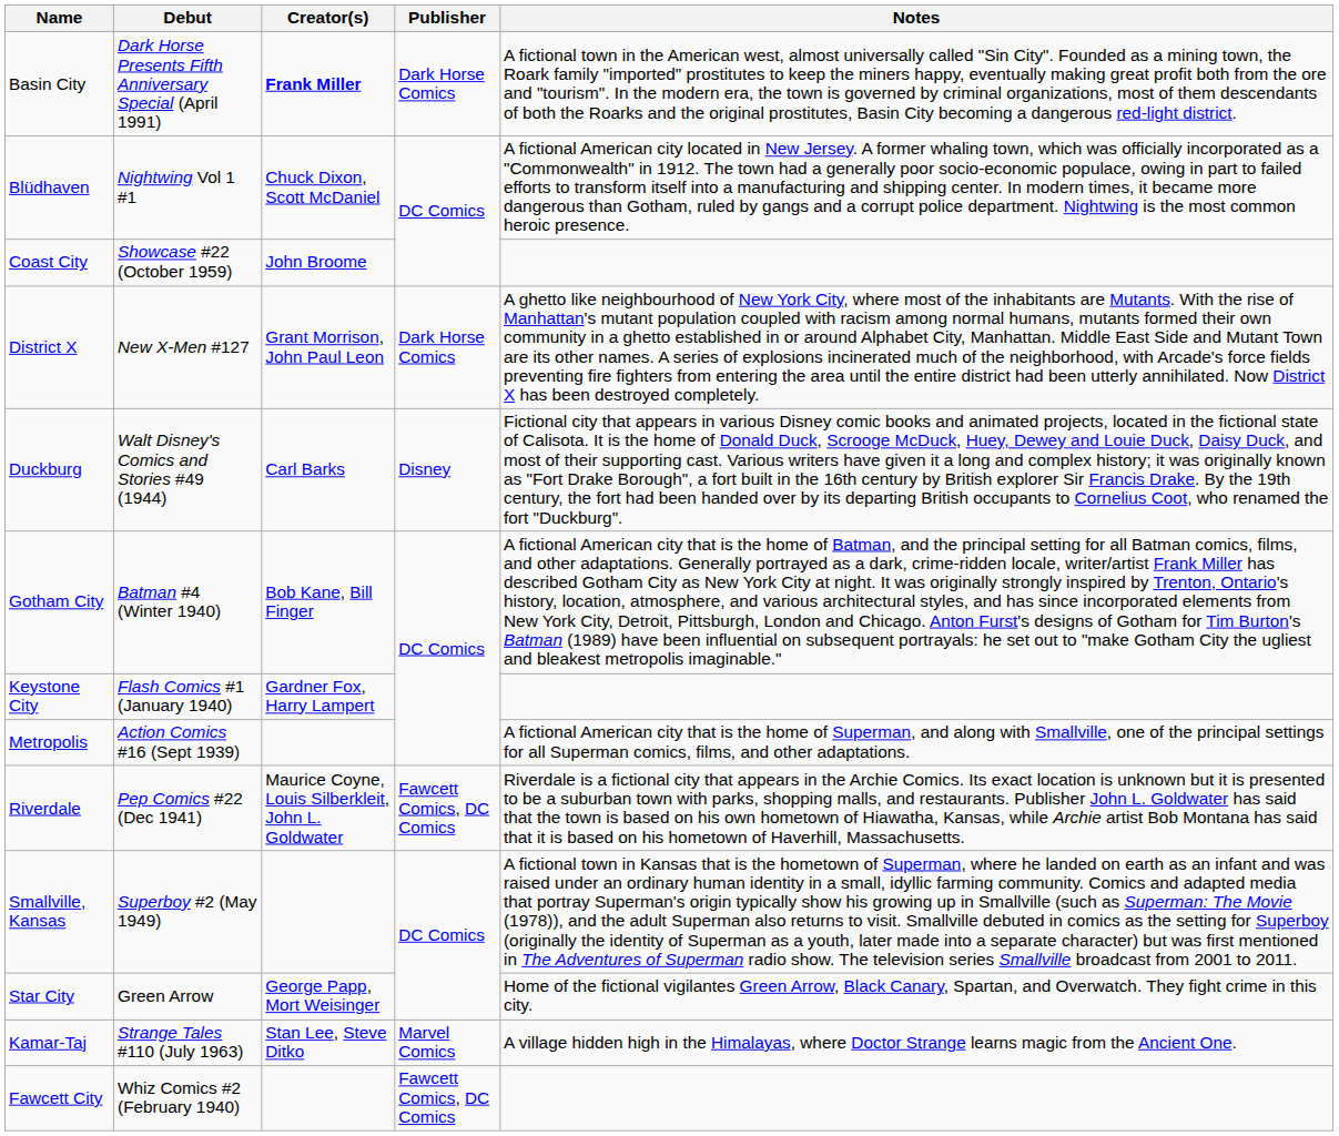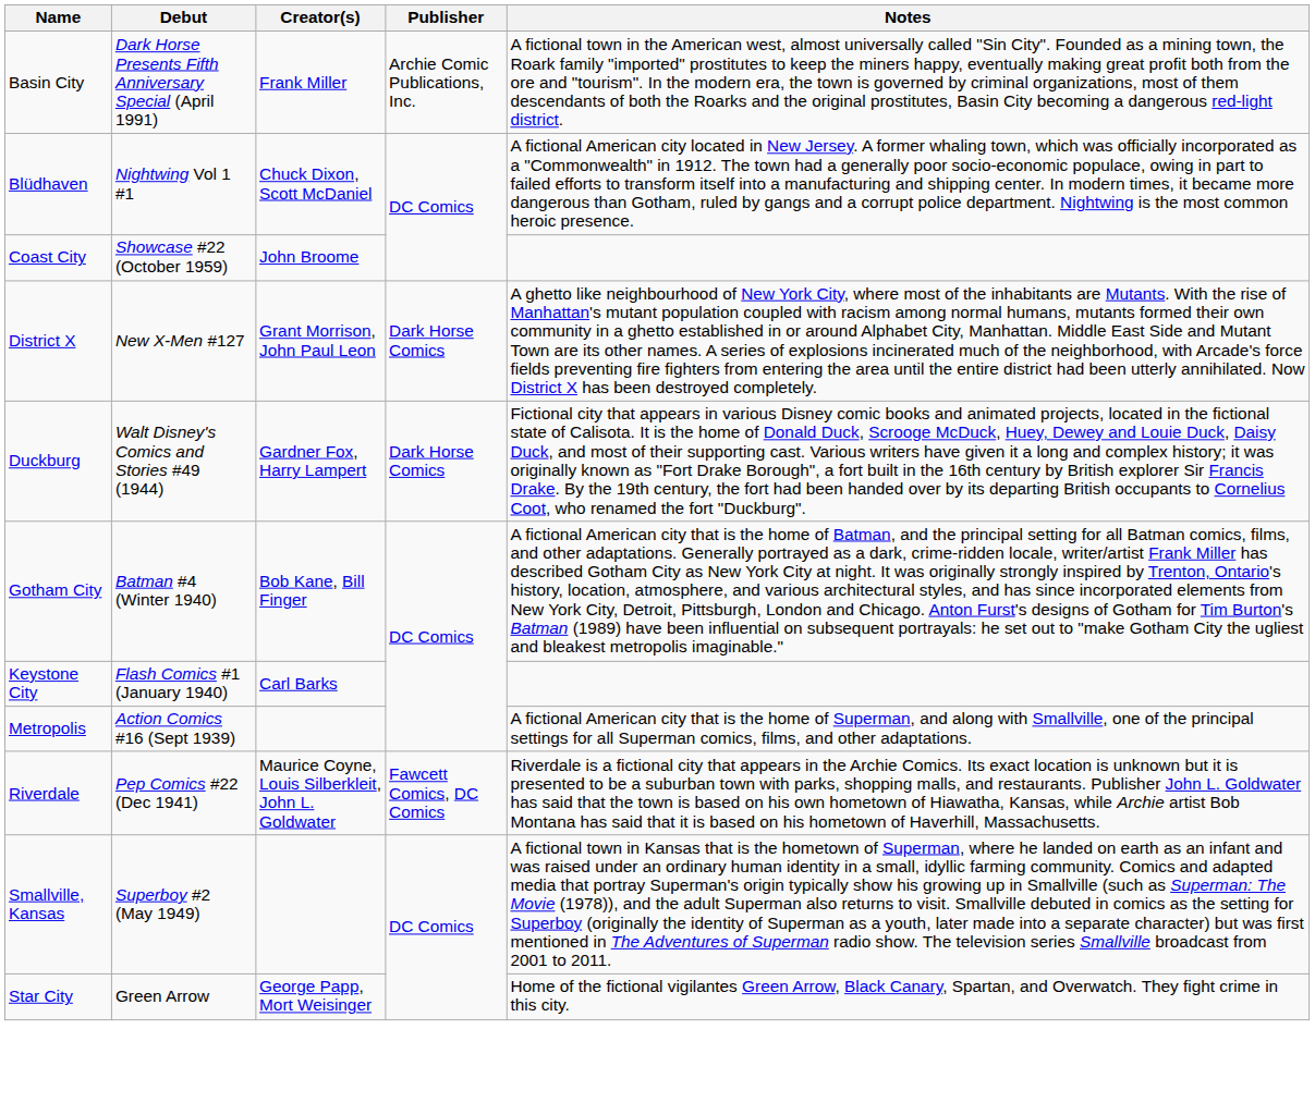 <table class="wikitable sortable">
 <tr>
 <th>Name</th>
 <th>Debut</th>
 <th>Creator(s)</th>
 <th>Publisher</th>
 <th class=unsortable>Notes</th>
 </tr>
 <tr>
 <td>Basin City</td>
 <td><em><a href='#'>Dark Horse Presents Fifth Anniversary Special</a></em> (April 1991)</td>
-<td><strong><a href='#'>Frank Miller</a></strong></td>
-<td><a href='#'>Dark Horse Comics</a></td>
+<td><a href='#'>Frank Miller</a></td>
+<td>Archie Comic Publications, Inc.</td>
 <td>A fictional town in the American west, almost universally called "Sin City". Founded as a mining town, the Roark family "imported" prostitutes to keep the miners happy, eventually making great profit both from the ore and "tourism". In the modern era, the town is governed by criminal organizations, most of them descendants of both the Roarks and the original prostitutes, Basin City becoming a dangerous <a href='#'>red-light district</a>.</td>
 </tr>
 <tr>
 <td><a href='#'>Blüdhaven</a></td>
 <td><em><a href='#'>Nightwing</a></em> Vol 1 #1</td>
 <td><a href='#'>Chuck Dixon</a>, <a href='#'>Scott McDaniel</a></td>
 <td rowspan="2"><a href='#'>DC Comics</a></td>
 <td>A fictional American city located in <a href='#'>New Jersey</a>. A former whaling town, which was officially incorporated as a "Commonwealth" in 1912. The town had a generally poor socio-economic populace, owing in part to failed efforts to transform itself into a manufacturing and shipping center. In modern times, it became more dangerous than Gotham, ruled by gangs and a corrupt police department. <a href='#'>Nightwing</a> is the most common heroic presence.</td>
 </tr>
 <tr>
 <td><a href='#'>Coast City</a></td>
 <td><em><a href='#'>Showcase</a></em> #22 (October 1959)</td>
 <td><a href='#'>John Broome</a></td>
 <td></td>
 </tr>
 <tr>
 <td><a href='#'>District X</a></td>
 <td><em>New X-Men</em> #127</td>
 <td><a href='#'>Grant Morrison</a>, <a href='#'>John Paul Leon</a></td>
 <td><a href='#'>Dark Horse Comics</a></td>
 <td>A ghetto like neighbourhood of <a href='#'>New York City</a>, where most of the inhabitants are <a href='#'>Mutants</a>. With the rise of <a href='#'>Manhattan</a>'s mutant population coupled with racism among normal humans, mutants formed their own community in a ghetto established in or around Alphabet City, Manhattan. Middle East Side and Mutant Town are its other names. A series of explosions incinerated much of the neighborhood, with Arcade's force fields preventing fire fighters from entering the area until the entire district had been utterly annihilated. Now <a href='#'>District X</a> has been destroyed completely.</td>
 </tr>
 <tr>
 <td><a href='#'>Duckburg</a></td>
 <td><em>Walt Disney's Comics and Stories</em> #49 (1944)</td>
-<td><a href='#'>Carl Barks</a></td>
-<td><a href='#'>Disney</a></td>
+<td><a href='#'>Gardner Fox</a>, <a href='#'>Harry Lampert</a></td>
+<td><a href='#'>Dark Horse Comics</a></td>
 <td>Fictional city that appears in various Disney comic books and animated projects, located in the fictional state of Calisota. It is the home of <a href='#'>Donald Duck</a>, <a href='#'>Scrooge McDuck</a>, <a href='#'>Huey, Dewey and Louie Duck</a>, <a href='#'>Daisy Duck</a>, and most of their supporting cast. Various writers have given it a long and complex history; it was originally known as "Fort Drake Borough", a fort built in the 16th century by British explorer Sir <a href='#'>Francis Drake</a>. By the 19th century, the fort had been handed over by its departing British occupants to <a href='#'>Cornelius Coot</a>, who renamed the fort "Duckburg".</td>
 </tr>
 <tr>
 <td nowrap><a href='#'>Gotham City</a></td>
 <td><em><a href='#'>Batman</a></em> #4 (Winter 1940)</td>
 <td><a href='#'>Bob Kane</a>, <a href='#'>Bill Finger</a></td>
 <td rowspan="3"><a href='#'>DC Comics</a></td>
 <td>A fictional American city that is the home of <a href='#'>Batman</a>, and the principal setting for all Batman comics, films, and other adaptations. Generally portrayed as a dark, crime-ridden locale, writer/artist <a href='#'>Frank Miller</a> has described Gotham City as New York City at night. It was originally strongly inspired by <a href='#'>Trenton, Ontario</a>'s history, location, atmosphere, and various architectural styles, and has since incorporated elements from New York City, Detroit, Pittsburgh, London and Chicago. <a href='#'>Anton Furst</a>'s designs of Gotham for <a href='#'>Tim Burton</a>'s <em><a href='#'>Batman</a></em> (1989) have been influential on subsequent portrayals: he set out to "make Gotham City the ugliest and bleakest metropolis imaginable."</td>
 </tr>
 <tr>
 <td><a href='#'>Keystone City</a></td>
 <td><em><a href='#'>Flash Comics</a></em> #1 (January 1940)</td>
-<td><a href='#'>Gardner Fox</a>, <a href='#'>Harry Lampert</a></td>
+<td><a href='#'>Carl Barks</a></td>
 <td></td>
 </tr>
 <tr>
 <td><a href='#'>Metropolis</a></td>
 <td><em><a href='#'>Action Comics</a></em> #16 (Sept 1939)</td>
 <td></td>
 <td>A fictional American city that is the home of <a href='#'>Superman</a>, and along with <a href='#'>Smallville</a>, one of the principal settings for all Superman comics, films, and other adaptations.</td>
 </tr>
 <tr>
 <td><a href='#'>Riverdale</a></td>
 <td><em><a href='#'>Pep Comics</a></em> #22 (Dec 1941)</td>
 <td>Maurice Coyne, <a href='#'>Louis Silberkleit</a>, <a href='#'>John L. Goldwater</a></td>
 <td><a href='#'>Fawcett Comics</a>, <a href='#'>DC Comics</a></td>
 <td>Riverdale is a fictional city that appears in the Archie Comics. Its exact location is unknown but it is presented to be a suburban town with parks, shopping malls, and restaurants. Publisher <a href='#'>John L. Goldwater</a> has said that the town is based on his own hometown of Hiawatha, Kansas, while <em>Archie</em> artist Bob Montana has said that it is based on his hometown of Haverhill, Massachusetts.</td>
 </tr>
 <tr>
 <td><a href='#'>Smallville, Kansas</a></td>
 <td><em><a href='#'>Superboy</a></em> #2 (May 1949)</td>
 <td></td>
 <td rowspan="2"><a href='#'>DC Comics</a></td>
 <td>A fictional town in Kansas that is the hometown of <a href='#'>Superman</a>, where he landed on earth as an infant and was raised under an ordinary human identity in a small, idyllic farming community. Comics and adapted media that portray Superman's origin typically show his growing up in Smallville (such as <em><a href='#'>Superman: The Movie</a></em> (1978)), and the adult Superman also returns to visit. Smallville debuted in comics as the setting for <a href='#'>Superboy</a> (originally the identity of Superman as a youth, later made into a separate character) but was first mentioned in <em><a href='#'>The Adventures of Superman</a></em> radio show. The television series <em><a href='#'>Smallville</a></em> broadcast from 2001 to 2011.</td>
 </tr>
 <tr>
 <td><a href='#'>Star City</a></td>
 <td>Green Arrow</td>
 <td><a href='#'>George Papp</a>, <a href='#'>Mort Weisinger</a></td>
 <td>Home of the fictional vigilantes <a href='#'>Green Arrow</a>, <a href='#'>Black Canary</a>, Spartan, and Overwatch. They fight crime in this city.</td>
 </tr>
-<tr>
-<td><a href='#'>Kamar-Taj</a></td>
-<td><em><a href='#'>Strange Tales</a></em> #110 (July 1963)</td>
-<td><a href='#'>Stan Lee</a>, <a href='#'>Steve Ditko</a></td>
-<td><a href='#'>Marvel Comics</a></td>
-<td>A village hidden high in the <a href='#'>Himalayas</a>, where <a href='#'>Doctor Strange</a> learns magic from the <a href='#'>Ancient One</a>.</td>
-</tr>
-<tr>
-<td><a href='#'>Fawcett City</a></td>
-<td>Whiz Comics #2 (February 1940)</td>
-<td></td>
-<td><a href='#'>Fawcett Comics</a>, <a href='#'>DC Comics</a></td>
-<td></td>
-</tr>
 </table>
